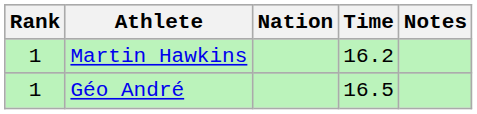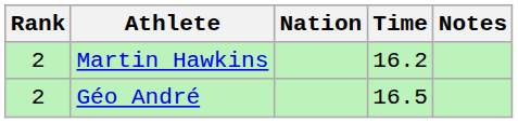 <table class="wikitable sortable" style="text-align:center">
 <tr>
 <th>Rank</th>
 <th>Athlete</th>
 <th>Nation</th>
 <th>Time</th>
 <th>Notes</th>
 </tr>
 <tr bgcolor=bbf3bb>
-<td>1</td>
+<td>2</td>
 <td align=left><a href='#'>Martin Hawkins</a></td>
 <td align=left></td>
 <td>16.2</td>
 <td></td>
 </tr>
 <tr bgcolor=bbf3bb>
-<td>1</td>
+<td>2</td>
 <td align=left><a href='#'>Géo André</a></td>
 <td align=left></td>
 <td>16.5</td>
 <td></td>
 </tr>
 </table>
